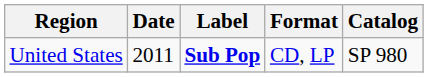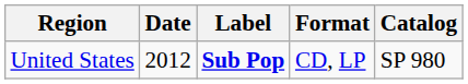 <table class="wikitable">
 <tr>
 <th>Region</th>
 <th>Date</th>
 <th>Label</th>
 <th>Format</th>
 <th>Catalog</th>
 </tr>
 <tr>
 <td><a href='#'>United States</a></td>
-<td>2011</td>
+<td>2012</td>
 <td><strong><a href='#'>Sub Pop</a></strong></td>
 <td><a href='#'>CD</a>, <a href='#'>LP</a></td>
 <td>SP 980</td>
 </tr>
 </table>
